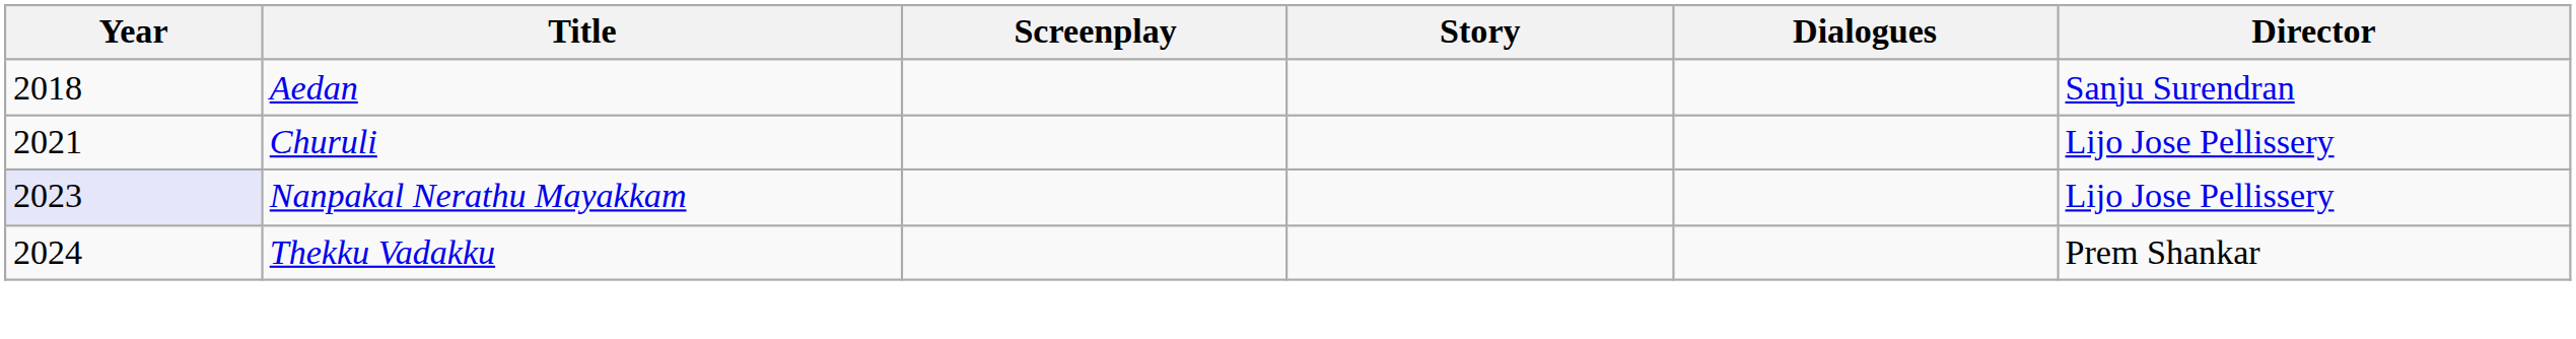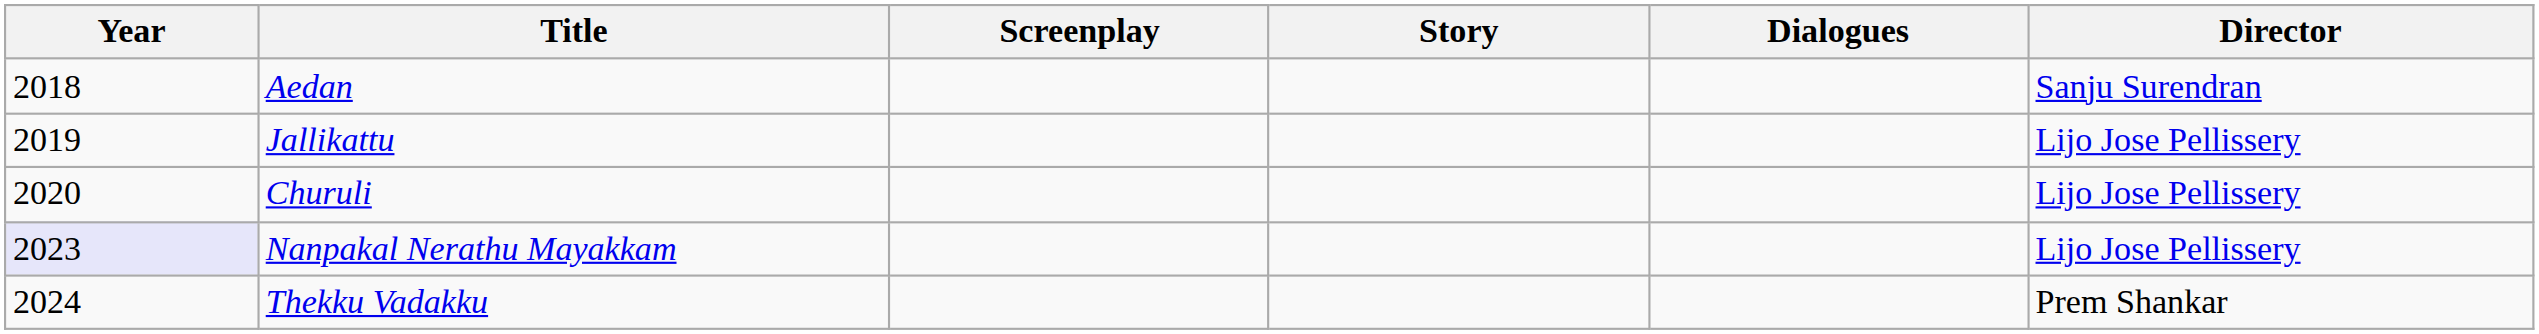 <table class="wikitable plainrowheaders sortable" style="width:75%">
 <tr>
 <th scope="col" style="width:10%">Year</th>
 <th scope="col" style="width:25%">Title</th>
 <th scope="col" style="width:15%">Screenplay</th>
 <th scope="col" style="width:15%">Story</th>
 <th scope="col" style="width:15%">Dialogues</th>
 <th scope="col" style="width:20%">Director</th>
 </tr>
 <tr>
 <td>2018</td>
 <td><em><a href='#'>Aedan</a></em></td>
 <td></td>
 <td></td>
 <td></td>
 <td><a href='#'>Sanju Surendran</a></td>
 </tr>
 <tr>
-<td>2021</td>
+<td>2019</td>
+<td><em><a href='#'>Jallikattu</a></em></td>
+<td></td>
+<td></td>
+<td></td>
+<td><a href='#'>Lijo Jose Pellissery</a></td>
+</tr>
+<tr>
+<td>2020</td>
 <td><em><a href='#'>Churuli</a></em></td>
 <td></td>
 <td></td>
 <td></td>
 <td><a href='#'>Lijo Jose Pellissery</a></td>
 </tr>
 <tr>
 <td style="background: lavender;">2023</td>
 <td><em><a href='#'>Nanpakal Nerathu Mayakkam</a></em></td>
 <td></td>
 <td></td>
 <td></td>
 <td><a href='#'>Lijo Jose Pellissery</a></td>
 </tr>
 <tr>
 <td>2024</td>
 <td><em><a href='#'>Thekku Vadakku</a></em></td>
 <td></td>
 <td></td>
 <td></td>
 <td>Prem Shankar</td>
 </tr>
 </table>
